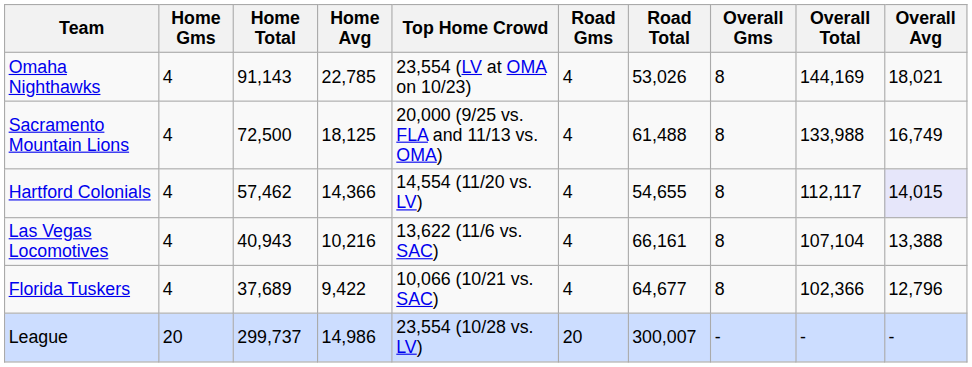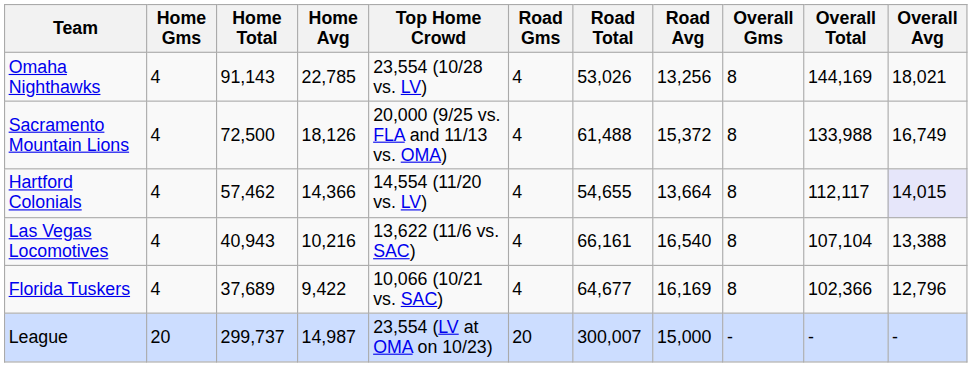 <table class="sortable wikitable">
 <tr>
 <th>Team</th>
 <th>Home Gms</th>
 <th>Home Total</th>
 <th>Home Avg</th>
 <th>Top Home Crowd</th>
 <th>Road Gms</th>
 <th>Road Total</th>
+<th>Road Avg</th>
 <th>Overall Gms</th>
 <th>Overall Total</th>
 <th>Overall Avg</th>
 </tr>
 <tr>
 <td><a href='#'>Omaha Nighthawks</a></td>
 <td>4</td>
 <td>91,143</td>
 <td>22,785</td>
-<td>23,554 (<a href='#'>LV</a> at <a href='#'>OMA</a> on 10/23)</td>
+<td>23,554 (10/28 vs. <a href='#'>LV</a>)</td>
 <td>4</td>
 <td>53,026</td>
+<td>13,256</td>
 <td>8</td>
 <td>144,169</td>
 <td>18,021</td>
 </tr>
 <tr>
 <td><a href='#'>Sacramento Mountain Lions</a></td>
 <td>4</td>
 <td>72,500</td>
-<td>18,125</td>
+<td>18,126</td>
 <td>20,000 (9/25 vs. <a href='#'>FLA</a> and 11/13 vs. <a href='#'>OMA</a>)</td>
 <td>4</td>
 <td>61,488</td>
+<td>15,372</td>
 <td>8</td>
 <td>133,988</td>
 <td>16,749</td>
 </tr>
 <tr>
 <td><a href='#'>Hartford Colonials</a></td>
 <td>4</td>
 <td>57,462</td>
 <td>14,366</td>
 <td>14,554 (11/20 vs. <a href='#'>LV</a>)</td>
 <td>4</td>
 <td>54,655</td>
+<td>13,664</td>
 <td>8</td>
 <td>112,117</td>
 <td style="background: lavender;">14,015</td>
 </tr>
 <tr>
 <td><a href='#'>Las Vegas Locomotives</a></td>
 <td>4</td>
 <td>40,943</td>
 <td>10,216</td>
 <td>13,622 (11/6 vs. <a href='#'>SAC</a>)</td>
 <td>4</td>
 <td>66,161</td>
+<td>16,540</td>
 <td>8</td>
 <td>107,104</td>
 <td>13,388</td>
 </tr>
 <tr>
 <td><a href='#'>Florida Tuskers</a></td>
 <td>4</td>
 <td>37,689</td>
 <td>9,422</td>
 <td>10,066 (10/21 vs. <a href='#'>SAC</a>)</td>
 <td>4</td>
 <td>64,677</td>
+<td>16,169</td>
 <td>8</td>
 <td>102,366</td>
 <td>12,796</td>
 </tr>
 <tr style="background:#ccddff;">
 <td>League</td>
 <td>20</td>
 <td>299,737</td>
-<td>14,986</td>
-<td>23,554 (10/28 vs. <a href='#'>LV</a>)</td>
+<td>14,987</td>
+<td>23,554 (<a href='#'>LV</a> at <a href='#'>OMA</a> on 10/23)</td>
 <td>20</td>
 <td>300,007</td>
+<td>15,000</td>
 <td>-</td>
 <td>-</td>
 <td>-</td>
 </tr>
 </table>
